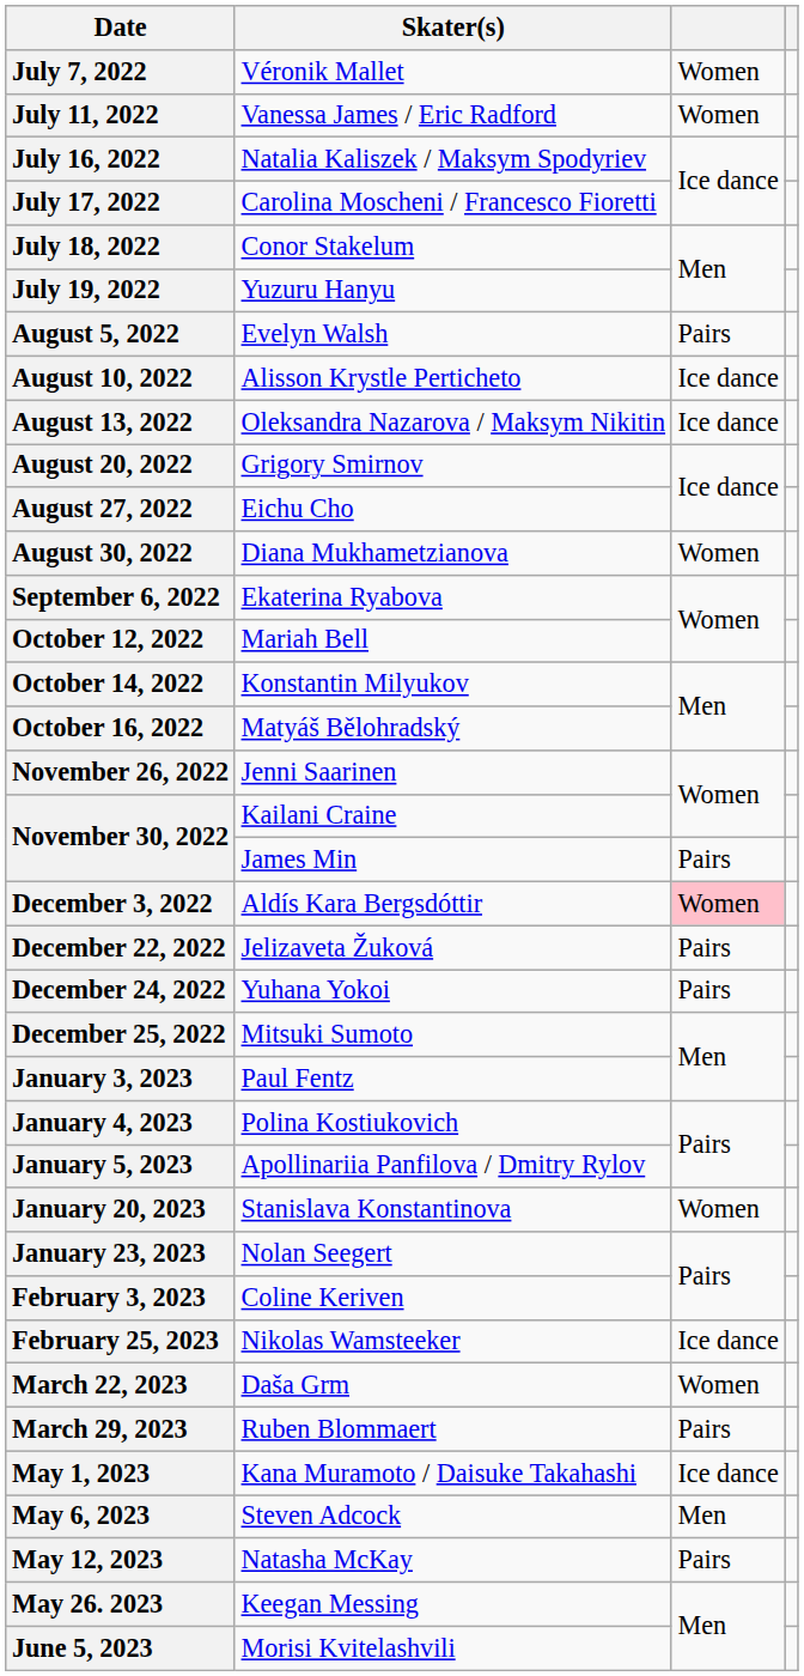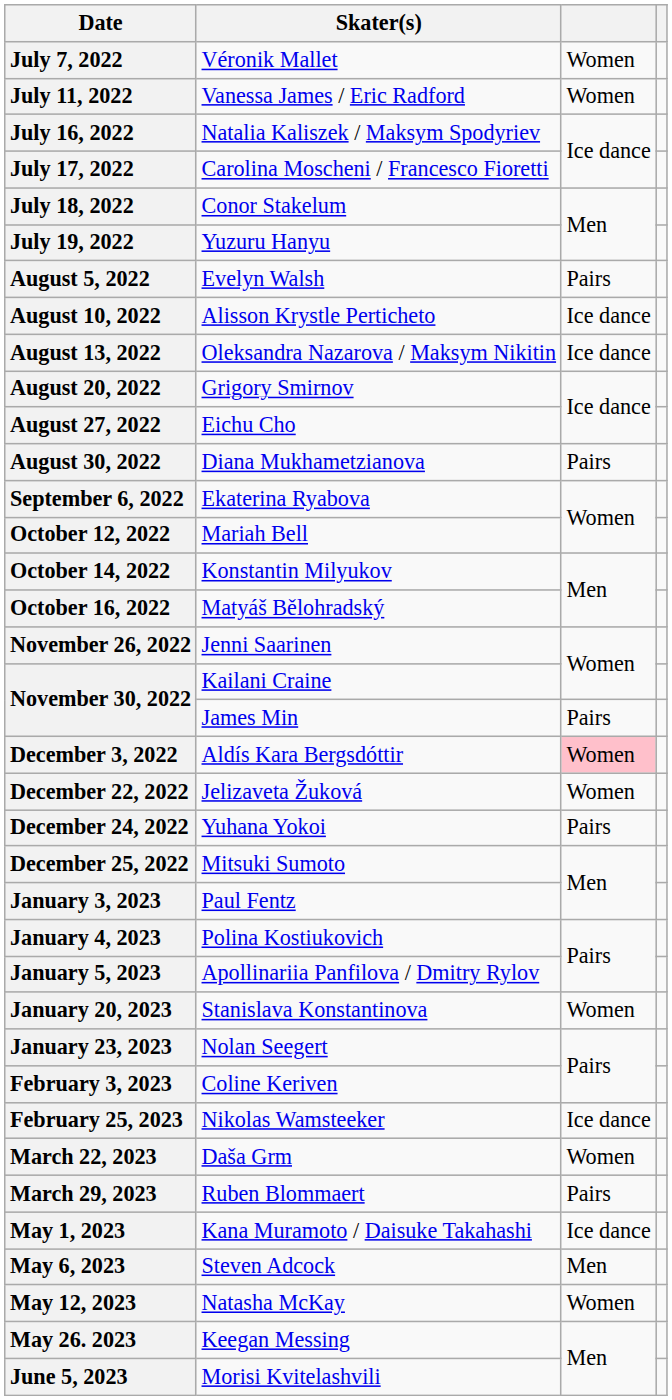 <table class="wikitable unsortable" style="text-align:left; font-size:90%">
 <tr>
 <th scope="col">Date</th>
 <th scope="col">Skater(s)</th>
 <th scope="col"></th>
 <th scope="col"></th>
 </tr>
 <tr>
 <th scope="row" style="text-align:left">July 7, 2022</th>
 <td> <a href='#'>Véronik Mallet</a></td>
 <td>Women</td>
 <td></td>
 </tr>
 <tr>
 <th scope="row" style="text-align:left">July 11, 2022</th>
 <td> <a href='#'>Vanessa James</a> / <a href='#'>Eric Radford</a></td>
 <td>Women</td>
 <td></td>
 </tr>
 <tr>
 <th scope="row" style="text-align:left">July 16, 2022</th>
 <td> <a href='#'>Natalia Kaliszek</a> / <a href='#'>Maksym Spodyriev</a></td>
 <td rowspan="2">Ice dance</td>
 <td></td>
 </tr>
 <tr>
 <th scope="row" style="text-align:left">July 17, 2022</th>
 <td> <a href='#'>Carolina Moscheni</a> / <a href='#'>Francesco Fioretti</a></td>
 <td></td>
 </tr>
 <tr>
 <th scope="row" style="text-align:left">July 18, 2022</th>
 <td> <a href='#'>Conor Stakelum</a></td>
 <td rowspan="2">Men</td>
 <td></td>
 </tr>
 <tr>
 <th scope="row" style="text-align:left">July 19, 2022</th>
 <td> <a href='#'>Yuzuru Hanyu</a></td>
 <td></td>
 </tr>
 <tr>
 <th scope="row" style="text-align:left">August 5, 2022</th>
 <td> <a href='#'>Evelyn Walsh</a></td>
 <td>Pairs</td>
 <td></td>
 </tr>
 <tr>
 <th scope="row" style="text-align:left">August 10, 2022</th>
 <td> <a href='#'>Alisson Krystle Perticheto</a></td>
 <td>Ice dance</td>
 <td></td>
 </tr>
 <tr>
 <th scope="row" style="text-align:left">August 13, 2022</th>
 <td> <a href='#'>Oleksandra Nazarova</a> / <a href='#'>Maksym Nikitin</a></td>
 <td>Ice dance</td>
 <td></td>
 </tr>
 <tr>
 <th scope="row" style="text-align:left">August 20, 2022</th>
 <td> <a href='#'>Grigory Smirnov</a></td>
 <td rowspan="2">Ice dance</td>
 <td></td>
 </tr>
 <tr>
 <th scope="row" style="text-align:left">August 27, 2022</th>
 <td> <a href='#'>Eichu Cho</a></td>
 <td></td>
 </tr>
 <tr>
 <th scope="row" style="text-align:left">August 30, 2022</th>
 <td> <a href='#'>Diana Mukhametzianova</a></td>
-<td>Women</td>
+<td>Pairs</td>
 <td></td>
 </tr>
 <tr>
 <th scope="row" style="text-align:left">September 6, 2022</th>
 <td> <a href='#'>Ekaterina Ryabova</a></td>
 <td rowspan="2">Women</td>
 <td></td>
 </tr>
 <tr>
 <th scope="row" style="text-align:left">October 12, 2022</th>
 <td> <a href='#'>Mariah Bell</a></td>
 <td></td>
 </tr>
 <tr>
 <th scope="row" style="text-align:left">October 14, 2022</th>
 <td> <a href='#'>Konstantin Milyukov</a></td>
 <td rowspan="2">Men</td>
 <td></td>
 </tr>
 <tr>
 <th scope="row" style="text-align:left">October 16, 2022</th>
 <td> <a href='#'>Matyáš Bělohradský</a></td>
 <td></td>
 </tr>
 <tr>
 <th scope="row" style="text-align:left">November 26, 2022</th>
 <td> <a href='#'>Jenni Saarinen</a></td>
 <td rowspan="2">Women</td>
 <td></td>
 </tr>
 <tr>
 <th scope="row" style="text-align:left" rowspan=2>November 30, 2022</th>
 <td> <a href='#'>Kailani Craine</a></td>
 <td></td>
 </tr>
 <tr>
 <td> <a href='#'>James Min</a></td>
 <td>Pairs</td>
 <td></td>
 </tr>
 <tr>
 <th scope="row" style="text-align:left">December 3, 2022</th>
 <td> <a href='#'>Aldís Kara Bergsdóttir</a></td>
 <td style="background: pink;">Women</td>
 <td></td>
 </tr>
 <tr>
 <th scope="row" style="text-align:left">December 22, 2022</th>
 <td> <a href='#'>Jelizaveta Žuková</a></td>
-<td>Pairs</td>
+<td>Women</td>
 <td></td>
 </tr>
 <tr>
 <th scope="row" style="text-align:left">December 24, 2022</th>
 <td> <a href='#'>Yuhana Yokoi</a></td>
 <td>Pairs</td>
 <td></td>
 </tr>
 <tr>
 <th scope="row" style="text-align:left">December 25, 2022</th>
 <td> <a href='#'>Mitsuki Sumoto</a></td>
 <td rowspan="2">Men</td>
 <td></td>
 </tr>
 <tr>
 <th scope="row" style="text-align:left">January 3, 2023</th>
 <td> <a href='#'>Paul Fentz</a></td>
 <td></td>
 </tr>
 <tr>
 <th scope="row" style="text-align:left">January 4, 2023</th>
 <td> <a href='#'>Polina Kostiukovich</a></td>
 <td rowspan="2">Pairs</td>
 <td></td>
 </tr>
 <tr>
 <th scope="row" style="text-align:left">January 5, 2023</th>
 <td> <a href='#'>Apollinariia Panfilova</a> / <a href='#'>Dmitry Rylov</a></td>
 <td></td>
 </tr>
 <tr>
 <th scope="row" style="text-align:left">January 20, 2023</th>
 <td> <a href='#'>Stanislava Konstantinova</a></td>
 <td>Women</td>
 <td></td>
 </tr>
 <tr>
 <th scope="row" style="text-align:left">January 23, 2023</th>
 <td> <a href='#'>Nolan Seegert</a></td>
 <td rowspan="2">Pairs</td>
 <td></td>
 </tr>
 <tr>
 <th scope="row" style="text-align:left">February 3, 2023</th>
 <td> <a href='#'>Coline Keriven</a></td>
 <td></td>
 </tr>
 <tr>
 <th scope="row" style="text-align:left">February 25, 2023</th>
 <td> <a href='#'>Nikolas Wamsteeker</a></td>
 <td>Ice dance</td>
 <td></td>
 </tr>
 <tr>
 <th scope="row" style="text-align:left">March 22, 2023</th>
 <td> <a href='#'>Daša Grm</a></td>
 <td>Women</td>
 <td></td>
 </tr>
 <tr>
 <th scope="row" style="text-align:left">March 29, 2023</th>
 <td> <a href='#'>Ruben Blommaert</a></td>
 <td>Pairs</td>
 <td></td>
 </tr>
 <tr>
 <th scope="row" style="text-align:left">May 1, 2023</th>
 <td> <a href='#'>Kana Muramoto</a> / <a href='#'>Daisuke Takahashi</a></td>
 <td>Ice dance</td>
 <td></td>
 </tr>
 <tr>
 <th scope="row" style="text-align:left">May 6, 2023</th>
 <td> <a href='#'>Steven Adcock</a></td>
 <td>Men</td>
 <td></td>
 </tr>
 <tr>
 <th scope="row" style="text-align:left">May 12, 2023</th>
 <td> <a href='#'>Natasha McKay</a></td>
-<td>Pairs</td>
+<td>Women</td>
 <td></td>
 </tr>
 <tr>
 <th scope="row" style="text-align:left">May 26. 2023</th>
 <td> <a href='#'>Keegan Messing</a></td>
 <td rowspan="2">Men</td>
 <td></td>
 </tr>
 <tr>
 <th scope="row" style="text-align:left">June 5, 2023</th>
 <td> <a href='#'>Morisi Kvitelashvili</a></td>
 <td></td>
 </tr>
 </table>
